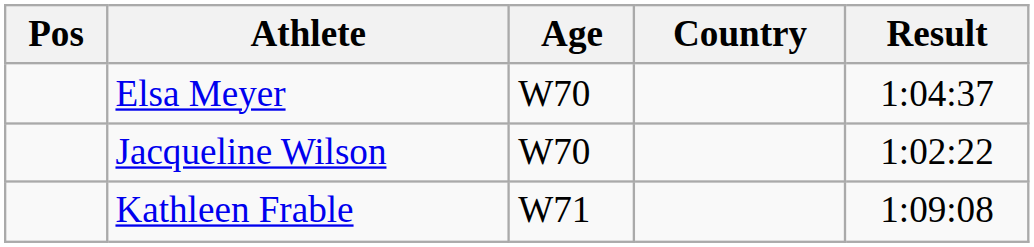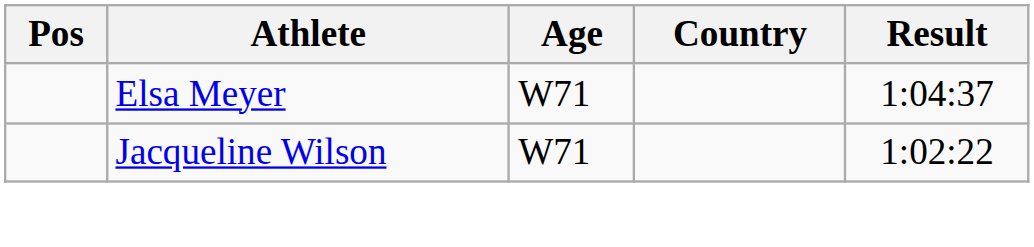 <table class="wikitable"  style="text-align:center; width:50%;">
 <tr>
 <th>Pos</th>
 <th>Athlete</th>
 <th>Age</th>
 <th>Country</th>
 <th>Result</th>
 </tr>
 <tr>
 <td align=center></td>
 <td align=left><a href='#'>Elsa Meyer</a></td>
-<td align=left>W70</td>
+<td align=left>W71</td>
 <td align=left></td>
 <td>1:04:37</td>
 </tr>
 <tr>
 <td align=center></td>
 <td align=left><a href='#'>Jacqueline Wilson</a></td>
-<td align=left>W70</td>
+<td align=left>W71</td>
 <td align=left></td>
 <td>1:02:22</td>
 </tr>
-<tr>
-<td align=center></td>
-<td align=left><a href='#'>Kathleen Frable</a></td>
-<td align=left>W71</td>
-<td align=left></td>
-<td>1:09:08</td>
-</tr>
 </table>
